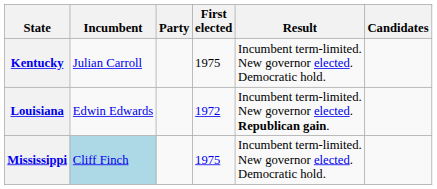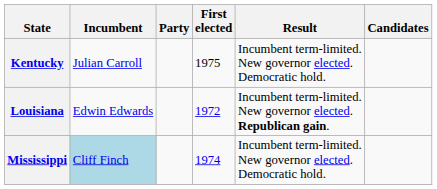 <table class="wikitable sortable">
 <tr valign=bottom>
 <th>State</th>
 <th>Incumbent</th>
 <th>Party</th>
 <th>First<br>elected</th>
 <th>Result</th>
 <th>Candidates</th>
 </tr>
 <tr>
 <th><a href='#'>Kentucky</a></th>
 <td><a href='#'>Julian Carroll</a></td>
 <td></td>
 <td>1975</td>
 <td>Incumbent term-limited. <br> New governor <a href='#'>elected</a>. <br> Democratic hold.</td>
 <td nowrap></td>
 </tr>
 <tr>
 <th><a href='#'>Louisiana</a></th>
 <td><a href='#'>Edwin Edwards</a></td>
 <td></td>
 <td><a href='#'>1972</a></td>
 <td>Incumbent term-limited. <br> New governor <a href='#'>elected</a>. <br> <strong>Republican gain</strong>.</td>
 <td nowrap></td>
 </tr>
 <tr>
 <th><a href='#'>Mississippi</a></th>
 <td style="background: lightblue;"><a href='#'>Cliff Finch</a></td>
 <td></td>
-<td><a href='#'>1975</a></td>
+<td><a href='#'>1974</a></td>
 <td>Incumbent term-limited. <br> New governor <a href='#'>elected</a>. <br> Democratic hold.</td>
 <td nowrap></td>
 </tr>
 </table>
